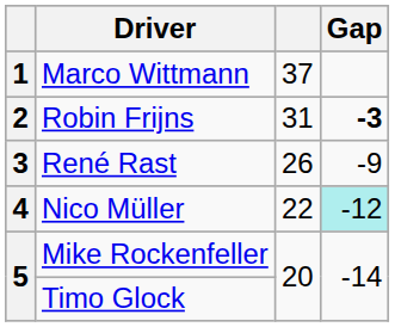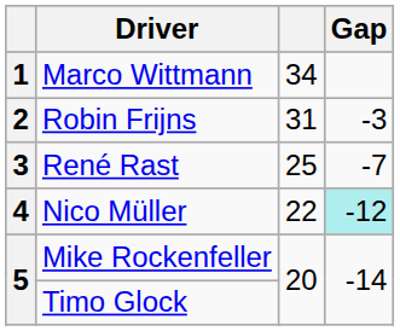 <table class="wikitable" style="font-size: 90%;">
 <tr>
 <th></th>
 <th>Driver</th>
 <th></th>
 <th>Gap</th>
 </tr>
 <tr>
 <th>1</th>
 <td> <a href='#'>Marco Wittmann</a></td>
-<td align="right">37</td>
+<td align="right">34</td>
 <td align="right"></td>
 </tr>
 <tr>
 <th>2</th>
 <td> <a href='#'>Robin Frijns</a></td>
 <td align="right">31</td>
-<td align="right"><strong>-3</strong></td>
+<td align="right">-3</td>
 </tr>
 <tr>
 <th>3</th>
 <td> <a href='#'>René Rast</a></td>
-<td align="right">26</td>
-<td align="right">-9</td>
+<td align="right">25</td>
+<td align="right">-7</td>
 </tr>
 <tr>
 <th>4</th>
 <td> <a href='#'>Nico Müller</a></td>
 <td align="right">22</td>
 <td align="right" style="background: paleturquoise;">-12</td>
 </tr>
 <tr>
 <th rowspan=2>5</th>
 <td> <a href='#'>Mike Rockenfeller</a></td>
 <td rowspan=2 align="right">20</td>
 <td rowspan=2 align="right">-14</td>
 </tr>
 <tr>
 <td> <a href='#'>Timo Glock</a></td>
 </tr>
 </table>
